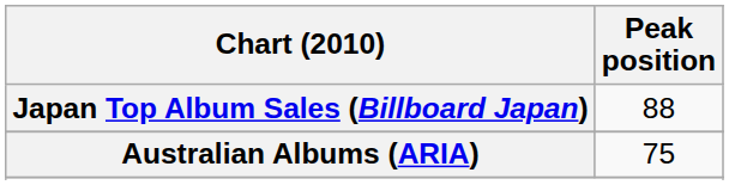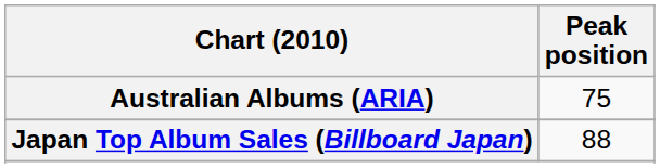 <table class="wikitable sortable plainrowheaders" style="text-align:center">
 <tr>
 <th scope="col">Chart (2010)</th>
 <th scope="col">Peak<br>position</th>
+</tr>
+<tr>
+<th scope="row">Australian Albums (<a href='#'>ARIA</a>)</th>
+<td>75</td>
+</tr>
+<tr>
+</tr>
+<tr>
 </tr>
 <tr>
 <th scope="row">Japan <a href='#'>Top Album Sales</a> (<em><a href='#'>Billboard Japan</a></em>)</th>
 <td>88</td>
 </tr>
 <tr>
 </tr>
 <tr>
 </tr>
 <tr>
-<th scope="row">Australian Albums (<a href='#'>ARIA</a>)</th>
-<td>75</td>
-</tr>
-<tr>
-</tr>
-<tr>
-</tr>
-<tr>
 </tr>
 <tr>
 </tr>
 </table>
